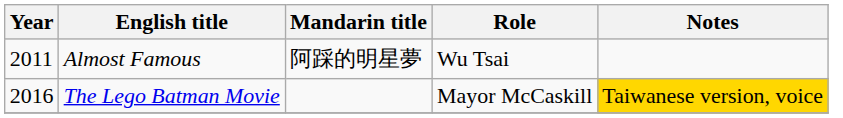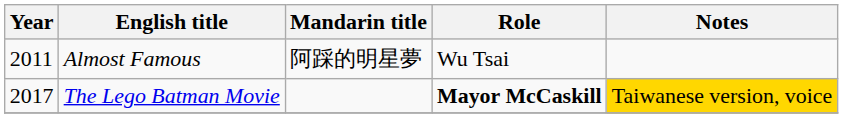 <table class="wikitable sortable">
 <tr>
 <th>Year</th>
 <th>English title</th>
 <th>Mandarin title</th>
 <th>Role</th>
 <th class="unsortable">Notes</th>
 </tr>
 <tr>
 <td>2011</td>
 <td><em>Almost Famous</em></td>
 <td>阿踩的明星夢</td>
 <td>Wu Tsai</td>
 <td></td>
 </tr>
 <tr>
-<td>2016</td>
+<td>2017</td>
 <td><em><a href='#'>The Lego Batman Movie</a></em></td>
 <td></td>
-<td>Mayor McCaskill</td>
+<td><strong>Mayor McCaskill</strong></td>
 <td style="background: gold;">Taiwanese version, voice</td>
 </tr>
 <tr>
 </tr>
 </table>
